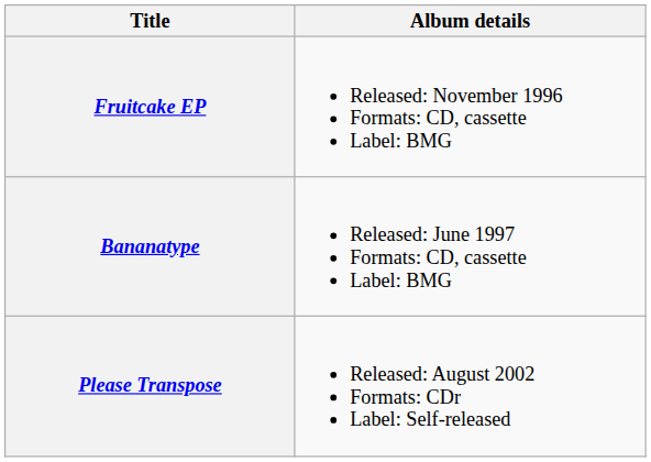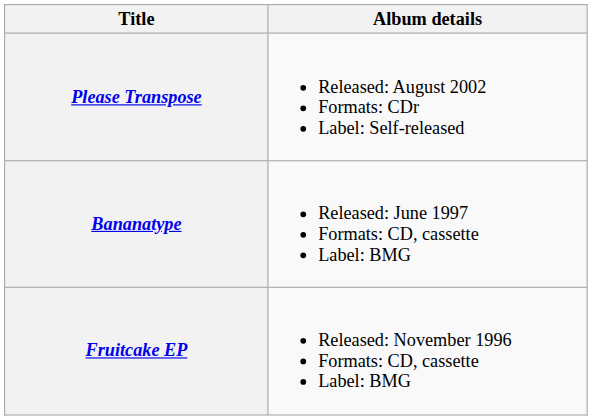 <table class="wikitable plainrowheaders">
 <tr>
 <th style="width:14em;">Title</th>
 <th style="width:17em;">Album details</th>
 </tr>
 <tr>
-<th scope="row"><em><a href='#'>Fruitcake EP</a></em></th>
-<td><br><ul><li>Released: November 1996</li><li>Formats: CD, cassette</li><li>Label: BMG</li></ul></td>
+<th scope="row"><em><a href='#'>Please Transpose</a></em></th>
+<td><br><ul><li>Released: August 2002</li><li>Formats: CDr</li><li>Label: Self-released</li></ul></td>
 </tr>
 <tr>
 <th scope="row"><em><a href='#'>Bananatype</a></em></th>
 <td><br><ul><li>Released: June 1997</li><li>Formats: CD, cassette</li><li>Label: BMG</li></ul></td>
 </tr>
 <tr>
-<th scope="row"><em><a href='#'>Please Transpose</a></em></th>
-<td><br><ul><li>Released: August 2002</li><li>Formats: CDr</li><li>Label: Self-released</li></ul></td>
+<th scope="row"><em><a href='#'>Fruitcake EP</a></em></th>
+<td><br><ul><li>Released: November 1996</li><li>Formats: CD, cassette</li><li>Label: BMG</li></ul></td>
 </tr>
 </table>
